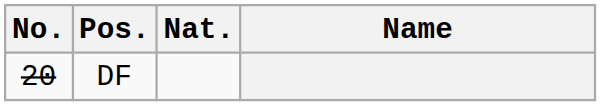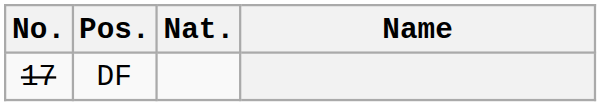 <table class="wikitable sortable plainrowheaders" style="text-align:center">
 <tr>
 <th scope="col">No.</th>
 <th scope="col">Pos.</th>
 <th scope="col">Nat.</th>
 <th width="150" scope="col">Name</th>
 </tr>
 <tr>
-<td><s>20</s> </td>
+<td><s>17</s> </td>
 <td>DF</td>
 <td></td>
 <th scope="row"></th>
 </tr>
 </table>
